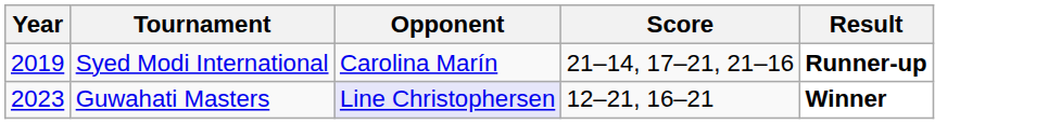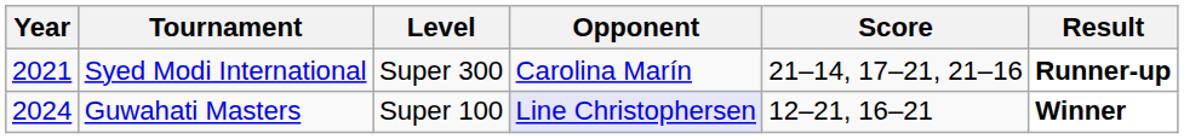 <table class="sortable wikitable" style="font-size: 90%;">
 <tr>
 <th>Year</th>
 <th>Tournament</th>
+<th>Level</th>
 <th>Opponent</th>
 <th>Score</th>
 <th>Result</th>
 </tr>
 <tr>
-<td align="center"><a href='#'>2019</a></td>
+<td align="center"><a href='#'>2021</a></td>
 <td align="left"><a href='#'>Syed Modi International</a></td>
+<td align="left">Super 300</td>
 <td align="left"> <a href='#'>Carolina Marín</a></td>
 <td align="left">21–14, 17–21, 21–16</td>
 <td style="text-align:left; background:white"> <strong>Runner-up</strong></td>
 </tr>
 <tr>
-<td align="center"><a href='#'>2023</a></td>
+<td align="center"><a href='#'>2024</a></td>
 <td align="left"><a href='#'>Guwahati Masters</a></td>
+<td align="left">Super 100</td>
 <td align="left" style="background: lavender;"> <a href='#'>Line Christophersen</a></td>
 <td align="left">12–21, 16–21</td>
 <td style="text-align:left; background:white"> <strong>Winner</strong></td>
 </tr>
 </table>
